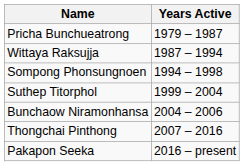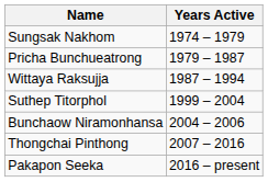 <table class="wikitable">
 <tr>
 <th>Name</th>
 <th>Years Active</th>
+</tr>
+<tr>
+<td>Sungsak Nakhom</td>
+<td>1974 – 1979</td>
 </tr>
 <tr>
 <td>Pricha Bunchueatrong</td>
 <td>1979 – 1987</td>
 </tr>
 <tr>
 <td>Wittaya Raksujja</td>
 <td>1987 – 1994</td>
-</tr>
-<tr>
-<td>Sompong Phonsungnoen</td>
-<td>1994 – 1998</td>
 </tr>
 <tr>
 <td>Suthep Titorphol</td>
 <td>1999 – 2004</td>
 </tr>
 <tr>
 <td>Bunchaow Niramonhansa</td>
 <td>2004 – 2006</td>
 </tr>
 <tr>
 <td>Thongchai Pinthong</td>
 <td>2007 – 2016</td>
 </tr>
 <tr>
 <td>Pakapon Seeka</td>
 <td>2016 – present</td>
 </tr>
 </table>
